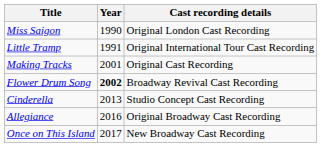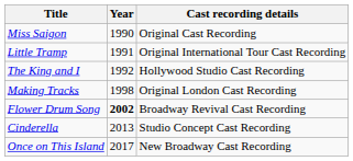 <table class="wikitable">
 <tr>
 <th>Title</th>
 <th>Year</th>
 <th>Cast recording details</th>
 </tr>
 <tr>
 <td align="left"><em><a href='#'>Miss Saigon</a></em></td>
 <td>1990</td>
-<td>Original London Cast Recording</td>
+<td>Original Cast Recording</td>
 </tr>
 <tr>
 <td align="left"><em><a href='#'>Little Tramp</a></em></td>
 <td>1991</td>
 <td>Original International Tour Cast Recording</td>
 </tr>
 <tr>
+<td align="left"><em><a href='#'>The King and I</a></em></td>
+<td>1992</td>
+<td>Hollywood Studio Cast Recording</td>
+</tr>
+<tr>
 <td align="left"><em><a href='#'>Making Tracks</a></em></td>
-<td>2001</td>
-<td>Original Cast Recording</td>
+<td>1998</td>
+<td>Original London Cast Recording</td>
 </tr>
 <tr>
 <td align="left"><em><a href='#'>Flower Drum Song</a></em></td>
 <td><strong>2002</strong></td>
 <td>Broadway Revival Cast Recording</td>
 </tr>
 <tr>
 <td align="left"><em><a href='#'>Cinderella</a></em></td>
 <td>2013</td>
 <td>Studio Concept Cast Recording</td>
 </tr>
 <tr>
-<td align="left"><em><a href='#'>Allegiance</a></em></td>
-<td>2016</td>
-<td>Original Broadway Cast Recording</td>
-</tr>
-<tr>
 <td align="left"><em><a href='#'>Once on This Island</a></em></td>
 <td>2017</td>
 <td>New Broadway Cast Recording</td>
 </tr>
 </table>
